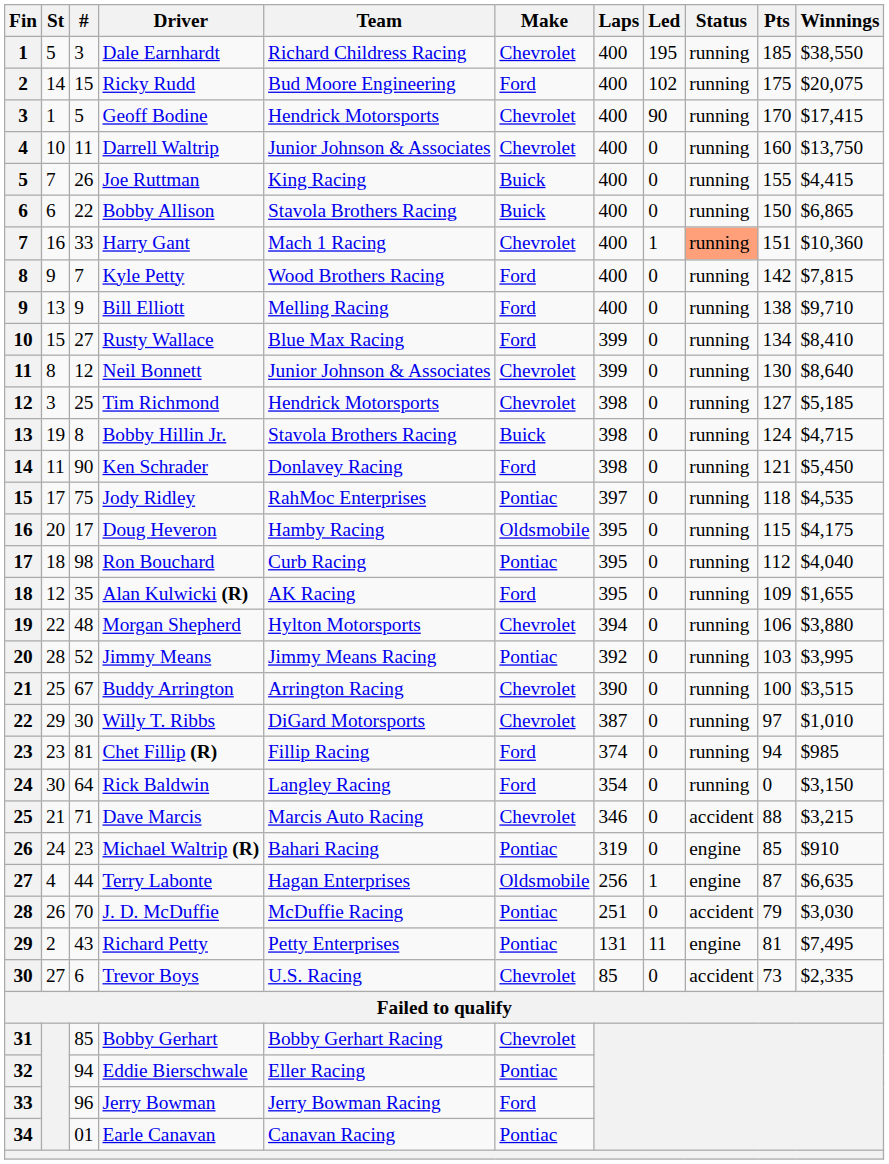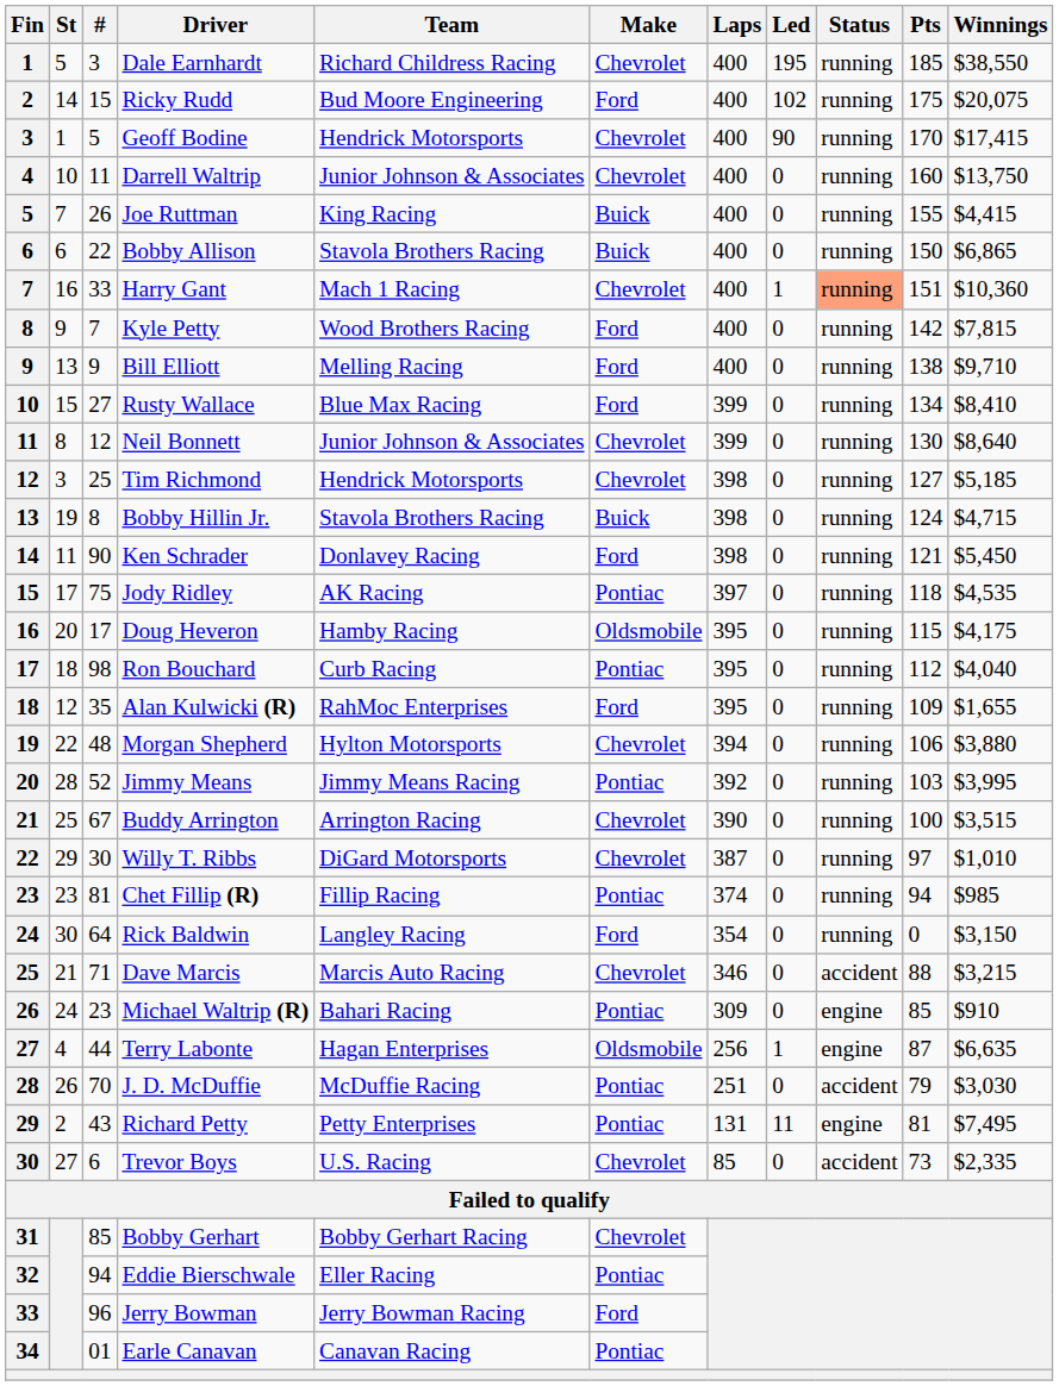 <table class="wikitable" style="font-size:95%">
 <tr>
 <th>Fin</th>
 <th>St</th>
 <th>#</th>
 <th>Driver</th>
 <th>Team</th>
 <th>Make</th>
 <th>Laps</th>
 <th>Led</th>
 <th>Status</th>
 <th>Pts</th>
 <th>Winnings</th>
 </tr>
 <tr>
 <th>1</th>
 <td>5</td>
 <td>3</td>
 <td><a href='#'>Dale Earnhardt</a></td>
 <td><a href='#'>Richard Childress Racing</a></td>
 <td><a href='#'>Chevrolet</a></td>
 <td>400</td>
 <td>195</td>
 <td>running</td>
 <td>185</td>
 <td>$38,550</td>
 </tr>
 <tr>
 <th>2</th>
 <td>14</td>
 <td>15</td>
 <td><a href='#'>Ricky Rudd</a></td>
 <td><a href='#'>Bud Moore Engineering</a></td>
 <td><a href='#'>Ford</a></td>
 <td>400</td>
 <td>102</td>
 <td>running</td>
 <td>175</td>
 <td>$20,075</td>
 </tr>
 <tr>
 <th>3</th>
 <td>1</td>
 <td>5</td>
 <td><a href='#'>Geoff Bodine</a></td>
 <td><a href='#'>Hendrick Motorsports</a></td>
 <td><a href='#'>Chevrolet</a></td>
 <td>400</td>
 <td>90</td>
 <td>running</td>
 <td>170</td>
 <td>$17,415</td>
 </tr>
 <tr>
 <th>4</th>
 <td>10</td>
 <td>11</td>
 <td><a href='#'>Darrell Waltrip</a></td>
 <td><a href='#'>Junior Johnson & Associates</a></td>
 <td><a href='#'>Chevrolet</a></td>
 <td>400</td>
 <td>0</td>
 <td>running</td>
 <td>160</td>
 <td>$13,750</td>
 </tr>
 <tr>
 <th>5</th>
 <td>7</td>
 <td>26</td>
 <td><a href='#'>Joe Ruttman</a></td>
 <td><a href='#'>King Racing</a></td>
 <td><a href='#'>Buick</a></td>
 <td>400</td>
 <td>0</td>
 <td>running</td>
 <td>155</td>
 <td>$4,415</td>
 </tr>
 <tr>
 <th>6</th>
 <td>6</td>
 <td>22</td>
 <td><a href='#'>Bobby Allison</a></td>
 <td><a href='#'>Stavola Brothers Racing</a></td>
 <td><a href='#'>Buick</a></td>
 <td>400</td>
 <td>0</td>
 <td>running</td>
 <td>150</td>
 <td>$6,865</td>
 </tr>
 <tr>
 <th>7</th>
 <td>16</td>
 <td>33</td>
 <td><a href='#'>Harry Gant</a></td>
 <td><a href='#'>Mach 1 Racing</a></td>
 <td><a href='#'>Chevrolet</a></td>
 <td>400</td>
 <td>1</td>
 <td style="background: lightsalmon;">running</td>
 <td>151</td>
 <td>$10,360</td>
 </tr>
 <tr>
 <th>8</th>
 <td>9</td>
 <td>7</td>
 <td><a href='#'>Kyle Petty</a></td>
 <td><a href='#'>Wood Brothers Racing</a></td>
 <td><a href='#'>Ford</a></td>
 <td>400</td>
 <td>0</td>
 <td>running</td>
 <td>142</td>
 <td>$7,815</td>
 </tr>
 <tr>
 <th>9</th>
 <td>13</td>
 <td>9</td>
 <td><a href='#'>Bill Elliott</a></td>
 <td><a href='#'>Melling Racing</a></td>
 <td><a href='#'>Ford</a></td>
 <td>400</td>
 <td>0</td>
 <td>running</td>
 <td>138</td>
 <td>$9,710</td>
 </tr>
 <tr>
 <th>10</th>
 <td>15</td>
 <td>27</td>
 <td><a href='#'>Rusty Wallace</a></td>
 <td><a href='#'>Blue Max Racing</a></td>
 <td><a href='#'>Ford</a></td>
 <td>399</td>
 <td>0</td>
 <td>running</td>
 <td>134</td>
 <td>$8,410</td>
 </tr>
 <tr>
 <th>11</th>
 <td>8</td>
 <td>12</td>
 <td><a href='#'>Neil Bonnett</a></td>
 <td><a href='#'>Junior Johnson & Associates</a></td>
 <td><a href='#'>Chevrolet</a></td>
 <td>399</td>
 <td>0</td>
 <td>running</td>
 <td>130</td>
 <td>$8,640</td>
 </tr>
 <tr>
 <th>12</th>
 <td>3</td>
 <td>25</td>
 <td><a href='#'>Tim Richmond</a></td>
 <td><a href='#'>Hendrick Motorsports</a></td>
 <td><a href='#'>Chevrolet</a></td>
 <td>398</td>
 <td>0</td>
 <td>running</td>
 <td>127</td>
 <td>$5,185</td>
 </tr>
 <tr>
 <th>13</th>
 <td>19</td>
 <td>8</td>
 <td><a href='#'>Bobby Hillin Jr.</a></td>
 <td><a href='#'>Stavola Brothers Racing</a></td>
 <td><a href='#'>Buick</a></td>
 <td>398</td>
 <td>0</td>
 <td>running</td>
 <td>124</td>
 <td>$4,715</td>
 </tr>
 <tr>
 <th>14</th>
 <td>11</td>
 <td>90</td>
 <td><a href='#'>Ken Schrader</a></td>
 <td><a href='#'>Donlavey Racing</a></td>
 <td><a href='#'>Ford</a></td>
 <td>398</td>
 <td>0</td>
 <td>running</td>
 <td>121</td>
 <td>$5,450</td>
 </tr>
 <tr>
 <th>15</th>
 <td>17</td>
 <td>75</td>
 <td><a href='#'>Jody Ridley</a></td>
-<td><a href='#'>RahMoc Enterprises</a></td>
+<td><a href='#'>AK Racing</a></td>
 <td><a href='#'>Pontiac</a></td>
 <td>397</td>
 <td>0</td>
 <td>running</td>
 <td>118</td>
 <td>$4,535</td>
 </tr>
 <tr>
 <th>16</th>
 <td>20</td>
 <td>17</td>
 <td><a href='#'>Doug Heveron</a></td>
 <td><a href='#'>Hamby Racing</a></td>
 <td><a href='#'>Oldsmobile</a></td>
 <td>395</td>
 <td>0</td>
 <td>running</td>
 <td>115</td>
 <td>$4,175</td>
 </tr>
 <tr>
 <th>17</th>
 <td>18</td>
 <td>98</td>
 <td><a href='#'>Ron Bouchard</a></td>
 <td><a href='#'>Curb Racing</a></td>
 <td><a href='#'>Pontiac</a></td>
 <td>395</td>
 <td>0</td>
 <td>running</td>
 <td>112</td>
 <td>$4,040</td>
 </tr>
 <tr>
 <th>18</th>
 <td>12</td>
 <td>35</td>
 <td><a href='#'>Alan Kulwicki</a> <strong>(R)</strong></td>
-<td><a href='#'>AK Racing</a></td>
+<td><a href='#'>RahMoc Enterprises</a></td>
 <td><a href='#'>Ford</a></td>
 <td>395</td>
 <td>0</td>
 <td>running</td>
 <td>109</td>
 <td>$1,655</td>
 </tr>
 <tr>
 <th>19</th>
 <td>22</td>
 <td>48</td>
 <td><a href='#'>Morgan Shepherd</a></td>
 <td><a href='#'>Hylton Motorsports</a></td>
 <td><a href='#'>Chevrolet</a></td>
 <td>394</td>
 <td>0</td>
 <td>running</td>
 <td>106</td>
 <td>$3,880</td>
 </tr>
 <tr>
 <th>20</th>
 <td>28</td>
 <td>52</td>
 <td><a href='#'>Jimmy Means</a></td>
 <td><a href='#'>Jimmy Means Racing</a></td>
 <td><a href='#'>Pontiac</a></td>
 <td>392</td>
 <td>0</td>
 <td>running</td>
 <td>103</td>
 <td>$3,995</td>
 </tr>
 <tr>
 <th>21</th>
 <td>25</td>
 <td>67</td>
 <td><a href='#'>Buddy Arrington</a></td>
 <td><a href='#'>Arrington Racing</a></td>
 <td><a href='#'>Chevrolet</a></td>
 <td>390</td>
 <td>0</td>
 <td>running</td>
 <td>100</td>
 <td>$3,515</td>
 </tr>
 <tr>
 <th>22</th>
 <td>29</td>
 <td>30</td>
 <td><a href='#'>Willy T. Ribbs</a></td>
 <td><a href='#'>DiGard Motorsports</a></td>
 <td><a href='#'>Chevrolet</a></td>
 <td>387</td>
 <td>0</td>
 <td>running</td>
 <td>97</td>
 <td>$1,010</td>
 </tr>
 <tr>
 <th>23</th>
 <td>23</td>
 <td>81</td>
 <td><a href='#'>Chet Fillip</a> <strong>(R)</strong></td>
 <td><a href='#'>Fillip Racing</a></td>
-<td><a href='#'>Ford</a></td>
+<td><a href='#'>Pontiac</a></td>
 <td>374</td>
 <td>0</td>
 <td>running</td>
 <td>94</td>
 <td>$985</td>
 </tr>
 <tr>
 <th>24</th>
 <td>30</td>
 <td>64</td>
 <td><a href='#'>Rick Baldwin</a></td>
 <td><a href='#'>Langley Racing</a></td>
 <td><a href='#'>Ford</a></td>
 <td>354</td>
 <td>0</td>
 <td>running</td>
 <td>0</td>
 <td>$3,150</td>
 </tr>
 <tr>
 <th>25</th>
 <td>21</td>
 <td>71</td>
 <td><a href='#'>Dave Marcis</a></td>
 <td><a href='#'>Marcis Auto Racing</a></td>
 <td><a href='#'>Chevrolet</a></td>
 <td>346</td>
 <td>0</td>
 <td>accident</td>
 <td>88</td>
 <td>$3,215</td>
 </tr>
 <tr>
 <th>26</th>
 <td>24</td>
 <td>23</td>
 <td><a href='#'>Michael Waltrip</a> <strong>(R)</strong></td>
 <td><a href='#'>Bahari Racing</a></td>
 <td><a href='#'>Pontiac</a></td>
-<td>319</td>
+<td>309</td>
 <td>0</td>
 <td>engine</td>
 <td>85</td>
 <td>$910</td>
 </tr>
 <tr>
 <th>27</th>
 <td>4</td>
 <td>44</td>
 <td><a href='#'>Terry Labonte</a></td>
 <td><a href='#'>Hagan Enterprises</a></td>
 <td><a href='#'>Oldsmobile</a></td>
 <td>256</td>
 <td>1</td>
 <td>engine</td>
 <td>87</td>
 <td>$6,635</td>
 </tr>
 <tr>
 <th>28</th>
 <td>26</td>
 <td>70</td>
 <td><a href='#'>J. D. McDuffie</a></td>
 <td><a href='#'>McDuffie Racing</a></td>
 <td><a href='#'>Pontiac</a></td>
 <td>251</td>
 <td>0</td>
 <td>accident</td>
 <td>79</td>
 <td>$3,030</td>
 </tr>
 <tr>
 <th>29</th>
 <td>2</td>
 <td>43</td>
 <td><a href='#'>Richard Petty</a></td>
 <td><a href='#'>Petty Enterprises</a></td>
 <td><a href='#'>Pontiac</a></td>
 <td>131</td>
 <td>11</td>
 <td>engine</td>
 <td>81</td>
 <td>$7,495</td>
 </tr>
 <tr>
 <th>30</th>
 <td>27</td>
 <td>6</td>
 <td><a href='#'>Trevor Boys</a></td>
 <td><a href='#'>U.S. Racing</a></td>
 <td><a href='#'>Chevrolet</a></td>
 <td>85</td>
 <td>0</td>
 <td>accident</td>
 <td>73</td>
 <td>$2,335</td>
 </tr>
 <tr>
 <th colspan="11">Failed to qualify</th>
 </tr>
 <tr>
 <th>31</th>
 <th rowspan="4"></th>
 <td>85</td>
 <td><a href='#'>Bobby Gerhart</a></td>
 <td><a href='#'>Bobby Gerhart Racing</a></td>
 <td><a href='#'>Chevrolet</a></td>
 <th colspan="5" rowspan="4"></th>
 </tr>
 <tr>
 <th>32</th>
 <td>94</td>
 <td><a href='#'>Eddie Bierschwale</a></td>
 <td><a href='#'>Eller Racing</a></td>
 <td><a href='#'>Pontiac</a></td>
 </tr>
 <tr>
 <th>33</th>
 <td>96</td>
 <td><a href='#'>Jerry Bowman</a></td>
 <td><a href='#'>Jerry Bowman Racing</a></td>
 <td><a href='#'>Ford</a></td>
 </tr>
 <tr>
 <th>34</th>
 <td>01</td>
 <td><a href='#'>Earle Canavan</a></td>
 <td><a href='#'>Canavan Racing</a></td>
 <td><a href='#'>Pontiac</a></td>
 </tr>
 <tr>
 <th colspan="11"></th>
 </tr>
 </table>
